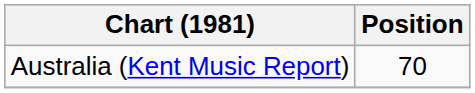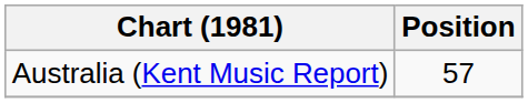 <table class="wikitable sortable" border="1">
 <tr>
 <th scope="col">Chart (1981)</th>
 <th scope="col">Position</th>
 </tr>
 <tr>
 <td align="left">Australia (<a href='#'>Kent Music Report</a>)</td>
-<td align="center">70</td>
+<td align="center">57</td>
 </tr>
 <tr>
 </tr>
 </table>
